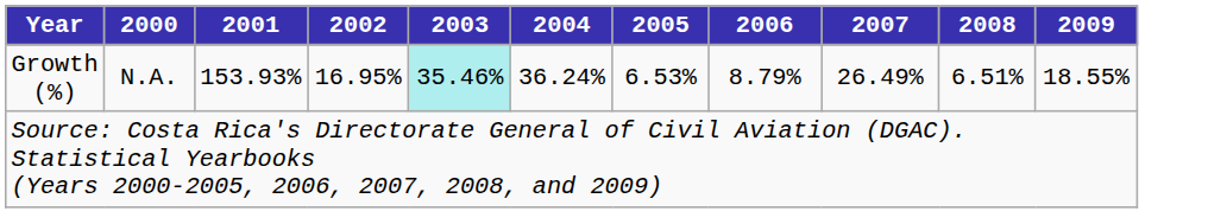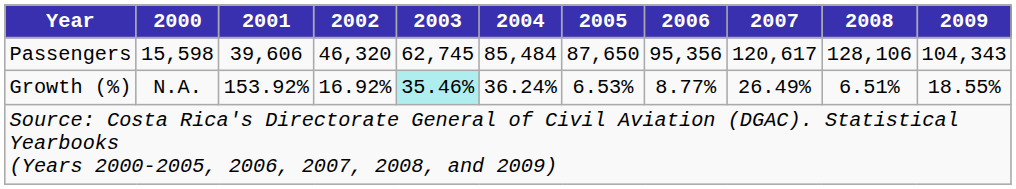 <table class="sortable wikitable toccolours" style="text-align:center">
 <tr>
 <th style="background:#3830AE;color:white">Year</th>
 <th style="background:#3830AE;color:white; width:50px">2000</th>
 <th style="background:#3830AE;color:white; width:55px">2001</th>
 <th style="background:#3830AE;color:white; width:50px">2002</th>
 <th style="background:#3830AE;color:white; width:50px">2003</th>
 <th style="background:#3830AE;color:white; width:50px">2004</th>
 <th style="background:#3830AE;color:white; width:50px">2005</th>
 <th style="background:#3830AE;color:white; width:65px">2006</th>
 <th style="background:#3830AE;color:white; width:65px">2007</th>
 <th style="background:#3830AE;color:white; width:50px">2008</th>
 <th style="background:#3830AE;color:white; width:50px">2009</th>
 </tr>
 <tr>
+<td>Passengers</td>
+<td>15,598</td>
+<td>39,606</td>
+<td>46,320</td>
+<td>62,745</td>
+<td>85,484</td>
+<td>87,650</td>
+<td>95,356</td>
+<td>120,617</td>
+<td>128,106</td>
+<td>104,343</td>
+</tr>
+<tr>
 <td>Growth (%)</td>
 <td>N.A.</td>
-<td> 153.93%</td>
-<td> 16.95%</td>
+<td> 153.92%</td>
+<td> 16.92%</td>
 <td style="background: paleturquoise;"> 35.46%</td>
 <td> 36.24%</td>
 <td> 6.53%</td>
-<td> 8.79%</td>
+<td> 8.77%</td>
 <td> 26.49%</td>
 <td> 6.51%</td>
 <td> 18.55%</td>
 </tr>
 <tr>
 <td colspan="11" style="text-align:left;"><em>Source: Costa Rica's Directorate General of Civil Aviation (DGAC). Statistical Yearbooks<br>(Years 2000-2005, 2006, 2007, 2008, and 2009)</em></td>
 </tr>
 </table>
